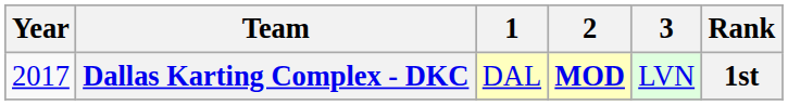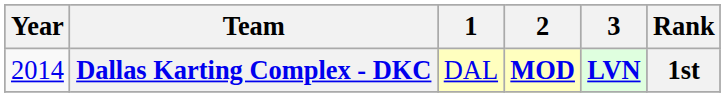 <table class="wikitable" style="text-align:center; font-size:95%">
 <tr>
 <th>Year</th>
 <th>Team</th>
 <th>1</th>
 <th>2</th>
 <th>3</th>
 <th>Rank</th>
 </tr>
 <tr>
-<td><a href='#'>2017</a></td>
+<td><a href='#'>2014</a></td>
 <th><a href='#'>Dallas Karting Complex - DKC</a></th>
 <td style="background-color:#FFFFBF"><a href='#'>DAL</a><br></td>
 <td style="background-color:#FFFFBF"><strong><a href='#'>MOD</a><br></strong></td>
-<td style="background-color:#DFFFDF"><a href='#'>LVN</a><br></td>
+<td style="background-color:#DFFFDF"><strong><a href='#'>LVN</a><br></strong></td>
 <th>1st</th>
 </tr>
 </table>
